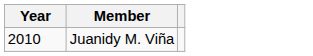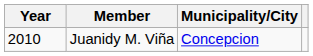 <table class="wikitable">
 <tr>
 <th width="60px">Year</th>
 <th>Member</th>
+<th !>Municipality/City</th>
 <th !></th>
 </tr>
 <tr>
 <td>2010</td>
 <td>Juanidy M. Viña</td>
+<td><a href='#'>Concepcion</a></td>
 <td></td>
 </tr>
 </table>
